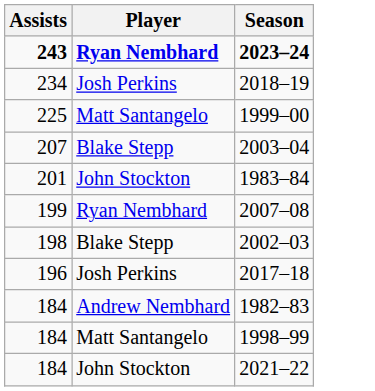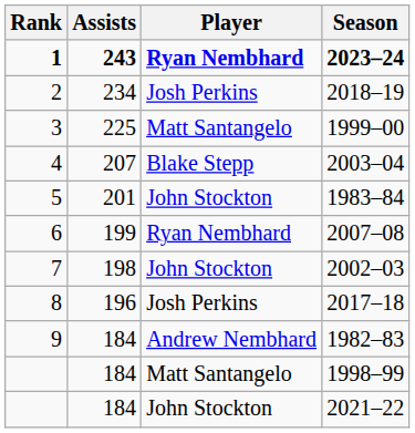 <table class="wikitable outercollapse">
 <tr>
+<th>Rank</th>
 <th>Assists</th>
 <th>Player</th>
 <th>Season</th>
 </tr>
 <tr style="font-weight:bold;">
+<td style="text-align:right;">1</td>
 <td style="text-align:right;">243</td>
 <td><a href='#'>Ryan Nembhard</a></td>
 <td>2023–24</td>
 </tr>
 <tr>
+<td style="text-align:right;">2</td>
 <td style="text-align:right;">234</td>
 <td><a href='#'>Josh Perkins</a></td>
 <td>2018–19</td>
 </tr>
 <tr>
+<td style="text-align:right;">3</td>
 <td style="text-align:right;">225</td>
 <td><a href='#'>Matt Santangelo</a></td>
 <td>1999–00</td>
 </tr>
 <tr>
+<td style="text-align:right;">4</td>
 <td style="text-align:right;">207</td>
 <td><a href='#'>Blake Stepp</a></td>
 <td>2003–04</td>
 </tr>
 <tr>
+<td style="text-align:right;">5</td>
 <td style="text-align:right;">201</td>
 <td><a href='#'>John Stockton</a></td>
 <td>1983–84</td>
 </tr>
 <tr>
+<td style="text-align:right;">6</td>
 <td style="text-align:right;">199</td>
 <td><a href='#'>Ryan Nembhard</a></td>
 <td>2007–08</td>
 </tr>
 <tr>
+<td style="text-align:right;">7</td>
 <td style="text-align:right;">198</td>
-<td>Blake Stepp</td>
+<td><a href='#'>John Stockton</a></td>
 <td>2002–03</td>
 </tr>
 <tr>
+<td style="text-align:right;">8</td>
 <td style="text-align:right;">196</td>
 <td>Josh Perkins</td>
 <td>2017–18</td>
 </tr>
 <tr>
+<td style="text-align:right;">9</td>
 <td style="text-align:right;">184</td>
 <td><a href='#'>Andrew Nembhard</a></td>
 <td>1982–83</td>
 </tr>
 <tr>
+<td style="text-align:right;"></td>
 <td style="text-align:right;">184</td>
 <td>Matt Santangelo</td>
 <td>1998–99</td>
 </tr>
 <tr>
+<td style="text-align:right;"></td>
 <td style="text-align:right;">184</td>
 <td>John Stockton</td>
 <td>2021–22</td>
 </tr>
 </table>
